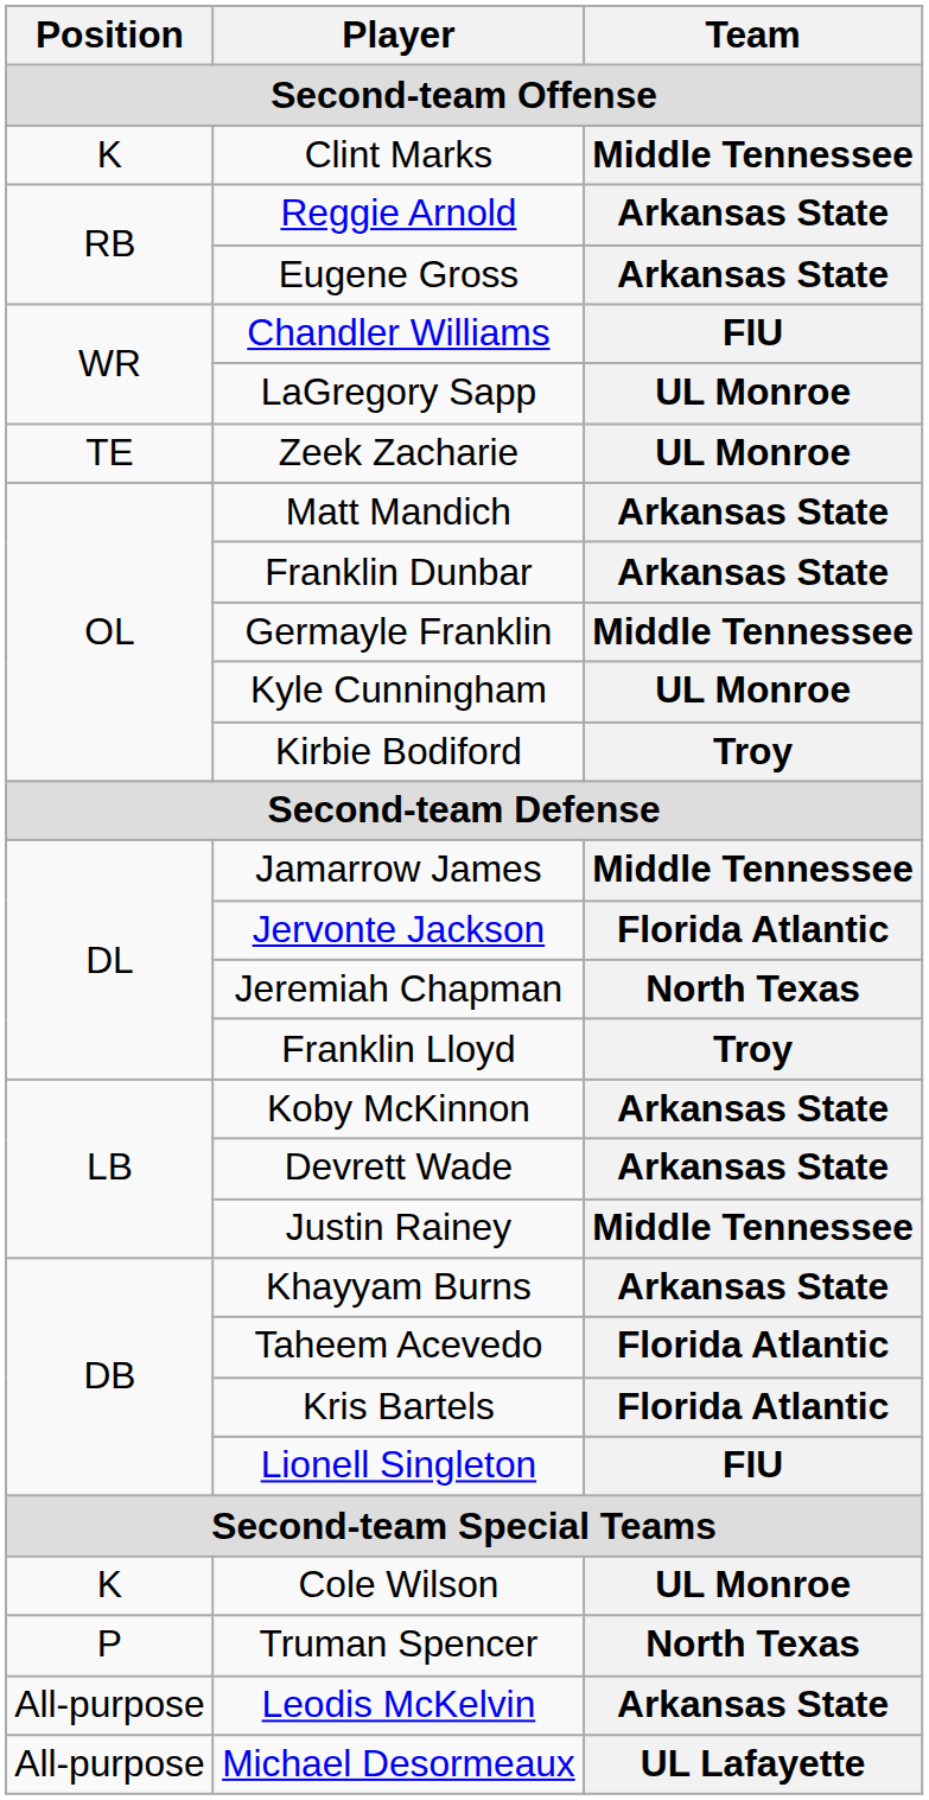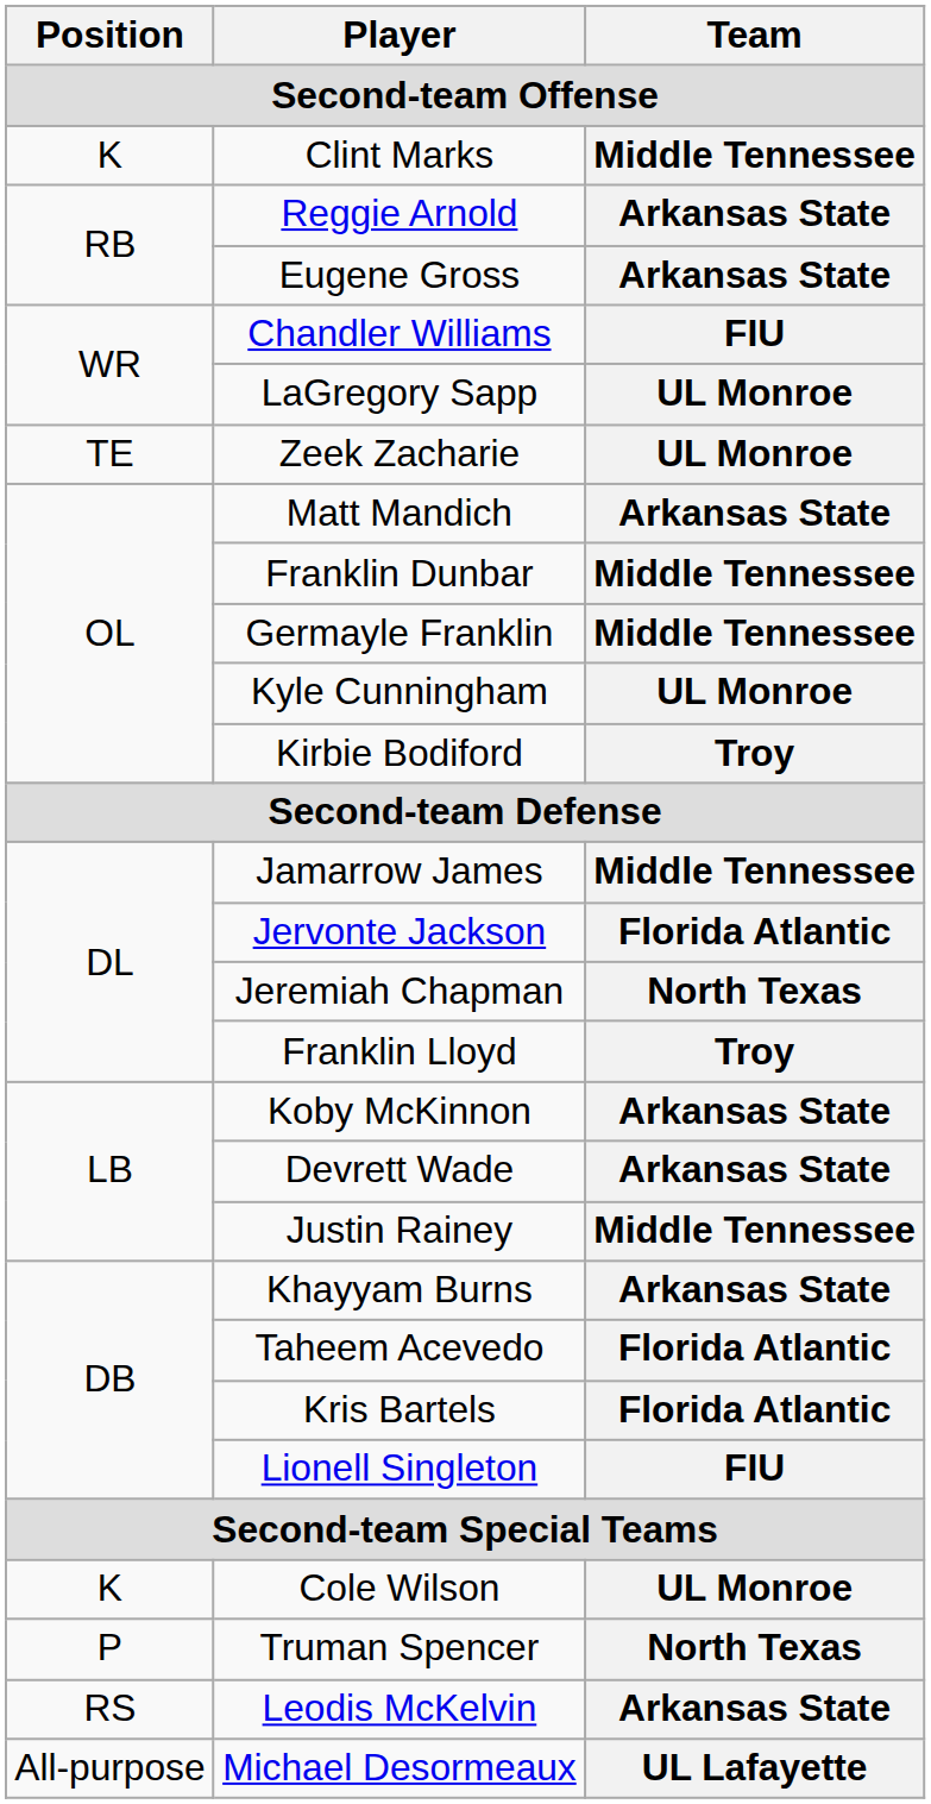 <table class="wikitable">
 <tr>
 <th>Position</th>
 <th>Player</th>
 <th>Team</th>
 </tr>
 <tr>
 <td colspan="3" style="text-align:center; background:#ddd;"><strong>Second-team Offense</strong></td>
 </tr>
 <tr style="text-align:center;">
 <td>K</td>
 <td>Clint Marks</td>
 <th Style = >Middle Tennessee</th>
 </tr>
 <tr style="text-align:center;">
 <td rowspan="2">RB</td>
 <td><a href='#'>Reggie Arnold</a></td>
 <th Style = >Arkansas State</th>
 </tr>
 <tr style="text-align:center;">
 <td>Eugene Gross</td>
 <th Style = >Arkansas State</th>
 </tr>
 <tr style="text-align:center;">
 <td rowspan="2">WR</td>
 <td><a href='#'>Chandler Williams</a></td>
 <th Style = >FIU</th>
 </tr>
 <tr style="text-align:center;">
 <td>LaGregory Sapp</td>
 <th Style = >UL Monroe</th>
 </tr>
 <tr style="text-align:center;">
 <td>TE</td>
 <td>Zeek Zacharie</td>
 <th Style = >UL Monroe</th>
 </tr>
 <tr style="text-align:center;">
 <td rowspan="5">OL</td>
 <td>Matt Mandich</td>
 <th Style = >Arkansas State</th>
 </tr>
 <tr style="text-align:center;">
 <td>Franklin Dunbar</td>
-<th Style = >Arkansas State</th>
+<th Style = >Middle Tennessee</th>
 </tr>
 <tr style="text-align:center;">
 <td>Germayle Franklin</td>
 <th Style = >Middle Tennessee</th>
 </tr>
 <tr style="text-align:center;">
 <td>Kyle Cunningham</td>
 <th Style = >UL Monroe</th>
 </tr>
 <tr style="text-align:center;">
 <td>Kirbie Bodiford</td>
 <th Style = >Troy</th>
 </tr>
 <tr>
 <td colspan="3" style="text-align:center; background:#ddd;"><strong>Second-team Defense</strong></td>
 </tr>
 <tr style="text-align:center;">
 <td rowspan="4">DL</td>
 <td>Jamarrow James</td>
 <th Style = >Middle Tennessee</th>
 </tr>
 <tr style="text-align:center;">
 <td><a href='#'>Jervonte Jackson</a></td>
 <th Style = >Florida Atlantic</th>
 </tr>
 <tr style="text-align:center;">
 <td>Jeremiah Chapman</td>
 <th Style = >North Texas</th>
 </tr>
 <tr style="text-align:center;">
 <td>Franklin Lloyd</td>
 <th Style = >Troy</th>
 </tr>
 <tr style="text-align:center;">
 <td rowspan="3">LB</td>
 <td>Koby McKinnon</td>
 <th Style = >Arkansas State</th>
 </tr>
 <tr style="text-align:center;">
 <td>Devrett Wade</td>
 <th Style = >Arkansas State</th>
 </tr>
 <tr style="text-align:center;">
 <td>Justin Rainey</td>
 <th Style = >Middle Tennessee</th>
 </tr>
 <tr style="text-align:center;">
 <td rowspan="4">DB</td>
 <td>Khayyam Burns</td>
 <th Style = >Arkansas State</th>
 </tr>
 <tr style="text-align:center;">
 <td>Taheem Acevedo</td>
 <th Style = >Florida Atlantic</th>
 </tr>
 <tr style="text-align:center;">
 <td>Kris Bartels</td>
 <th Style = >Florida Atlantic</th>
 </tr>
 <tr style="text-align:center;">
 <td><a href='#'>Lionell Singleton</a></td>
 <th Style = >FIU</th>
 </tr>
 <tr>
 <td colspan="3" style="text-align:center; background:#ddd;"><strong>Second-team Special Teams</strong></td>
 </tr>
 <tr style="text-align:center;">
 <td>K</td>
 <td>Cole Wilson</td>
 <th Style = >UL Monroe</th>
 </tr>
 <tr style="text-align:center;">
 <td>P</td>
 <td>Truman Spencer</td>
 <th Style = >North Texas</th>
 </tr>
 <tr style="text-align:center;">
-<td>All-purpose</td>
+<td>RS</td>
 <td><a href='#'>Leodis McKelvin</a></td>
 <th Style = >Arkansas State</th>
 </tr>
 <tr style="text-align:center;">
 <td>All-purpose</td>
 <td><a href='#'>Michael Desormeaux</a></td>
 <th Style = >UL Lafayette</th>
 </tr>
 </table>
